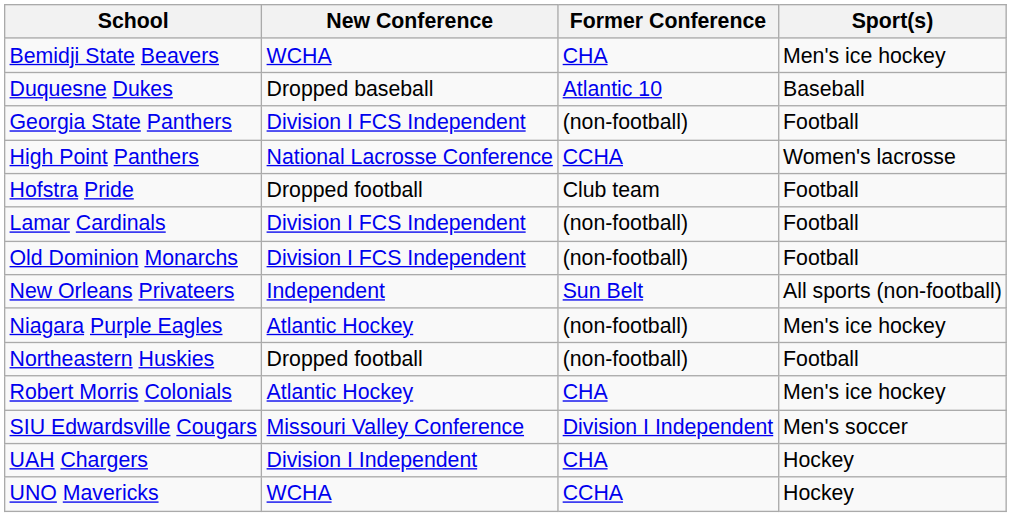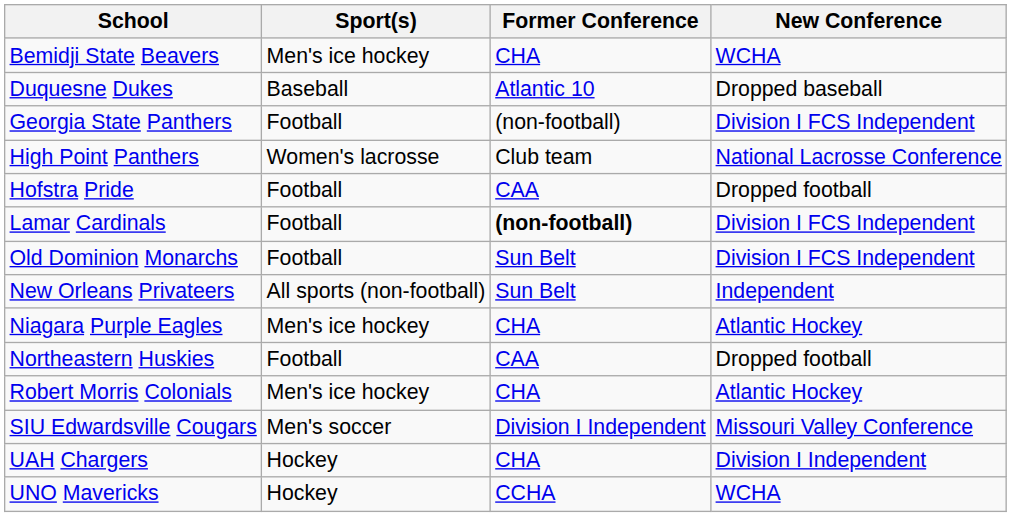 <table class="wikitable sortable">
 <tr>
 <th>School</th>
+<th>Sport(s)</th>
+<th>Former Conference</th>
 <th>New Conference</th>
-<th>Former Conference</th>
-<th>Sport(s)</th>
 </tr>
 <tr>
 <td><a href='#'>Bemidji State</a> <a href='#'>Beavers</a></td>
+<td>Men's ice hockey</td>
+<td><a href='#'>CHA</a></td>
 <td><a href='#'>WCHA</a></td>
-<td><a href='#'>CHA</a></td>
-<td>Men's ice hockey</td>
 </tr>
 <tr>
 <td><a href='#'>Duquesne</a> <a href='#'>Dukes</a></td>
+<td>Baseball</td>
+<td><a href='#'>Atlantic 10</a></td>
 <td>Dropped baseball</td>
-<td><a href='#'>Atlantic 10</a></td>
-<td>Baseball</td>
 </tr>
 <tr>
 <td><a href='#'>Georgia State</a> <a href='#'>Panthers</a></td>
+<td>Football</td>
+<td>(non-football)</td>
 <td><a href='#'>Division I FCS Independent</a></td>
-<td>(non-football)</td>
-<td>Football</td>
 </tr>
 <tr>
 <td><a href='#'>High Point</a> <a href='#'>Panthers</a></td>
+<td>Women's lacrosse</td>
+<td>Club team</td>
 <td><a href='#'>National Lacrosse Conference</a></td>
-<td><a href='#'>CCHA</a></td>
-<td>Women's lacrosse</td>
 </tr>
 <tr>
 <td><a href='#'>Hofstra</a> <a href='#'>Pride</a></td>
+<td>Football</td>
+<td><a href='#'>CAA</a></td>
 <td>Dropped football</td>
-<td>Club team</td>
-<td>Football</td>
 </tr>
 <tr>
 <td><a href='#'>Lamar</a> <a href='#'>Cardinals</a></td>
+<td>Football</td>
+<td><strong>(non-football)</strong></td>
 <td><a href='#'>Division I FCS Independent</a></td>
-<td>(non-football)</td>
-<td>Football</td>
 </tr>
 <tr>
 <td><a href='#'>Old Dominion</a> <a href='#'>Monarchs</a></td>
+<td>Football</td>
+<td><a href='#'>Sun Belt</a></td>
 <td><a href='#'>Division I FCS Independent</a></td>
-<td>(non-football)</td>
-<td>Football</td>
 </tr>
 <tr>
 <td><a href='#'>New Orleans</a> <a href='#'>Privateers</a></td>
+<td>All sports (non-football)</td>
+<td><a href='#'>Sun Belt</a></td>
 <td><a href='#'>Independent</a></td>
-<td><a href='#'>Sun Belt</a></td>
-<td>All sports (non-football)</td>
 </tr>
 <tr>
 <td><a href='#'>Niagara</a> <a href='#'>Purple Eagles</a></td>
+<td>Men's ice hockey</td>
+<td><a href='#'>CHA</a></td>
 <td><a href='#'>Atlantic Hockey</a></td>
-<td>(non-football)</td>
-<td>Men's ice hockey</td>
 </tr>
 <tr>
 <td><a href='#'>Northeastern</a> <a href='#'>Huskies</a></td>
+<td>Football</td>
+<td><a href='#'>CAA</a></td>
 <td>Dropped football</td>
-<td>(non-football)</td>
-<td>Football</td>
 </tr>
 <tr>
 <td><a href='#'>Robert Morris</a> <a href='#'>Colonials</a></td>
+<td>Men's ice hockey</td>
+<td><a href='#'>CHA</a></td>
 <td><a href='#'>Atlantic Hockey</a></td>
-<td><a href='#'>CHA</a></td>
-<td>Men's ice hockey</td>
 </tr>
 <tr>
 <td><a href='#'>SIU Edwardsville</a> <a href='#'>Cougars</a></td>
+<td>Men's soccer</td>
+<td><a href='#'>Division I Independent</a></td>
 <td><a href='#'>Missouri Valley Conference</a></td>
-<td><a href='#'>Division I Independent</a></td>
-<td>Men's soccer</td>
 </tr>
 <tr>
 <td><a href='#'>UAH</a> <a href='#'>Chargers</a></td>
+<td>Hockey</td>
+<td><a href='#'>CHA</a></td>
 <td><a href='#'>Division I Independent</a></td>
-<td><a href='#'>CHA</a></td>
-<td>Hockey</td>
 </tr>
 <tr>
 <td><a href='#'>UNO</a> <a href='#'>Mavericks</a></td>
+<td>Hockey</td>
+<td><a href='#'>CCHA</a></td>
 <td><a href='#'>WCHA</a></td>
-<td><a href='#'>CCHA</a></td>
-<td>Hockey</td>
 </tr>
 </table>
